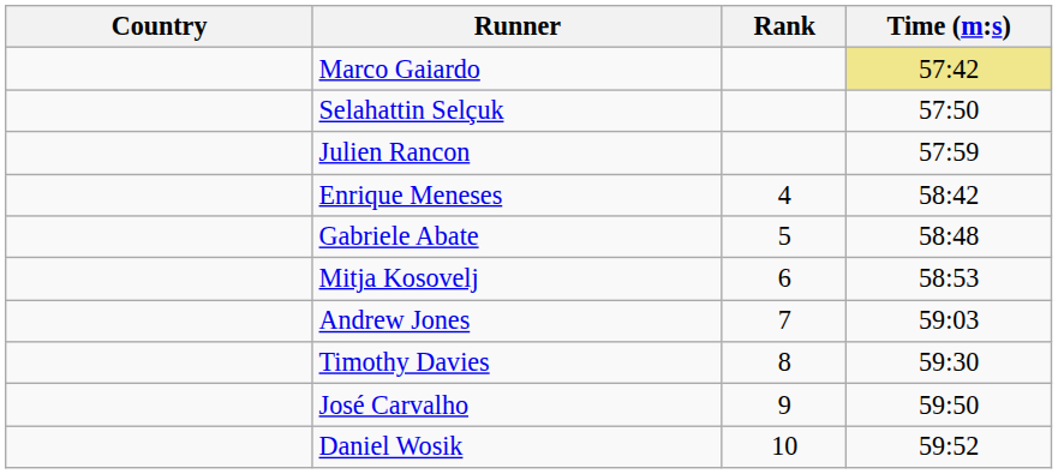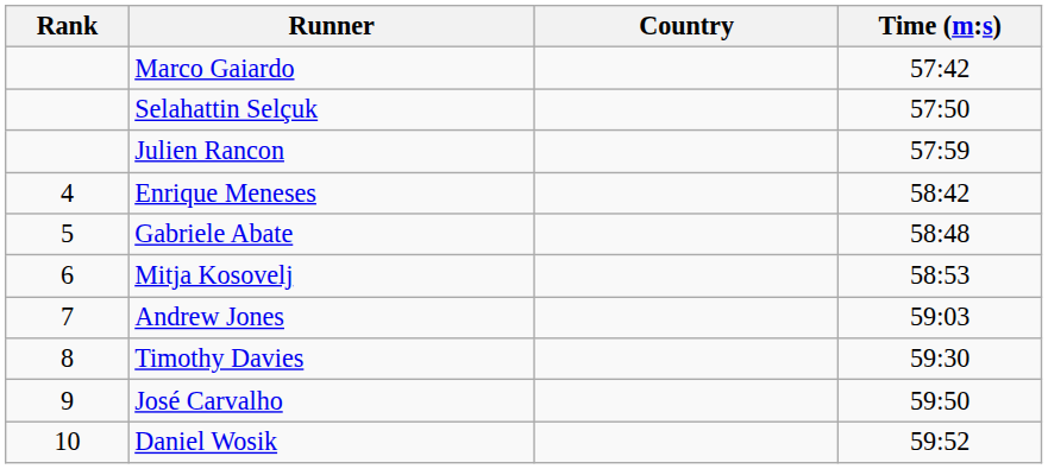 <table class="wikitable" width=50%>
 <tr>
+<th width=5%>Rank</th>
+<th width=20%>Runner</th>
 <th width=15%>Country</th>
-<th width=20%>Runner</th>
-<th width=5%>Rank</th>
 <th width=10%>Time (<a href='#'>m</a>:<a href='#'>s</a>)</th>
 </tr>
 <tr align="center">
+<td></td>
+<td align="left"><a href='#'>Marco Gaiardo</a></td>
 <td align="left"></td>
-<td align="left"><a href='#'>Marco Gaiardo</a></td>
-<td></td>
-<td style="background: khaki;">57:42</td>
+<td>57:42</td>
 </tr>
 <tr align="center">
+<td></td>
+<td align="left"><a href='#'>Selahattin Selçuk</a></td>
 <td align="left"></td>
-<td align="left"><a href='#'>Selahattin Selçuk</a></td>
-<td></td>
 <td>57:50</td>
 </tr>
 <tr align="center">
+<td></td>
+<td align="left"><a href='#'>Julien Rancon</a></td>
 <td align="left"></td>
-<td align="left"><a href='#'>Julien Rancon</a></td>
-<td></td>
 <td>57:59</td>
 </tr>
 <tr align="center">
+<td>4</td>
+<td align="left"><a href='#'>Enrique Meneses</a></td>
 <td align="left"></td>
-<td align="left"><a href='#'>Enrique Meneses</a></td>
-<td>4</td>
 <td>58:42</td>
 </tr>
 <tr align="center">
+<td>5</td>
+<td align="left"><a href='#'>Gabriele Abate</a></td>
 <td align="left"></td>
-<td align="left"><a href='#'>Gabriele Abate</a></td>
-<td>5</td>
 <td>58:48</td>
 </tr>
 <tr align="center">
+<td>6</td>
+<td align="left"><a href='#'>Mitja Kosovelj</a></td>
 <td align="left"></td>
-<td align="left"><a href='#'>Mitja Kosovelj</a></td>
-<td>6</td>
 <td>58:53</td>
 </tr>
 <tr align="center">
+<td>7</td>
+<td align="left"><a href='#'>Andrew Jones</a></td>
 <td align="left"></td>
-<td align="left"><a href='#'>Andrew Jones</a></td>
-<td>7</td>
 <td>59:03</td>
 </tr>
 <tr align="center">
+<td>8</td>
+<td align="left"><a href='#'>Timothy Davies</a></td>
 <td align="left"></td>
-<td align="left"><a href='#'>Timothy Davies</a></td>
-<td>8</td>
 <td>59:30</td>
 </tr>
 <tr align="center">
+<td>9</td>
+<td align="left"><a href='#'>José Carvalho</a></td>
 <td align="left"></td>
-<td align="left"><a href='#'>José Carvalho</a></td>
-<td>9</td>
 <td>59:50</td>
 </tr>
 <tr align="center">
+<td>10</td>
+<td align="left"><a href='#'>Daniel Wosik</a></td>
 <td align="left"></td>
-<td align="left"><a href='#'>Daniel Wosik</a></td>
-<td>10</td>
 <td>59:52</td>
 </tr>
 </table>
